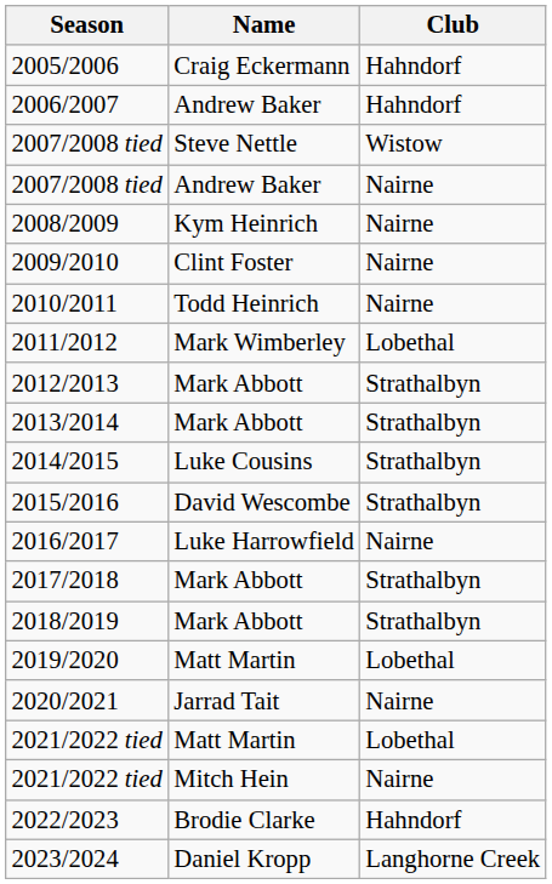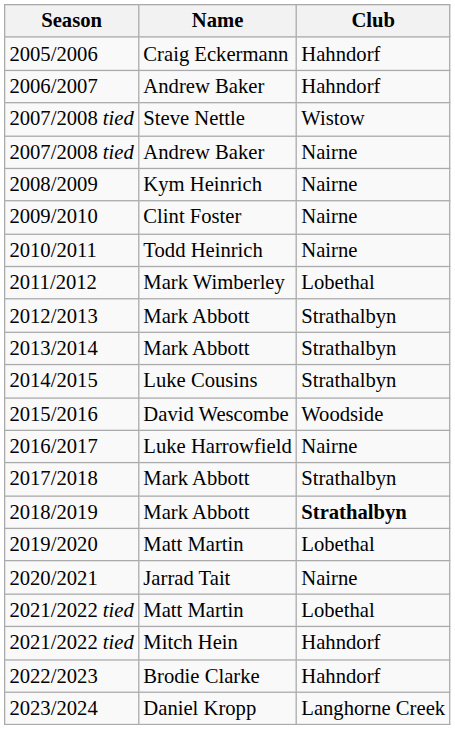 <table class="wikitable">
 <tr>
 <th>Season</th>
 <th>Name</th>
 <th>Club</th>
 </tr>
 <tr>
 <td>2005/2006</td>
 <td>Craig Eckermann</td>
 <td>Hahndorf</td>
 </tr>
 <tr>
 <td>2006/2007</td>
 <td>Andrew Baker</td>
 <td>Hahndorf</td>
 </tr>
 <tr>
 <td>2007/2008 <em>tied</em></td>
 <td>Steve Nettle</td>
 <td>Wistow</td>
 </tr>
 <tr>
 <td>2007/2008 <em>tied</em></td>
 <td>Andrew Baker</td>
 <td>Nairne</td>
 </tr>
 <tr>
 <td>2008/2009</td>
 <td>Kym Heinrich</td>
 <td>Nairne</td>
 </tr>
 <tr>
 <td>2009/2010</td>
 <td>Clint Foster</td>
 <td>Nairne</td>
 </tr>
 <tr>
 <td>2010/2011</td>
 <td>Todd Heinrich</td>
 <td>Nairne</td>
 </tr>
 <tr>
 <td>2011/2012</td>
 <td>Mark Wimberley</td>
 <td>Lobethal</td>
 </tr>
 <tr>
 <td>2012/2013</td>
 <td>Mark Abbott</td>
 <td>Strathalbyn</td>
 </tr>
 <tr>
 <td>2013/2014</td>
 <td>Mark Abbott</td>
 <td>Strathalbyn</td>
 </tr>
 <tr>
 <td>2014/2015</td>
 <td>Luke Cousins</td>
 <td>Strathalbyn</td>
 </tr>
 <tr>
 <td>2015/2016</td>
 <td>David Wescombe</td>
-<td>Strathalbyn</td>
+<td>Woodside</td>
 </tr>
 <tr>
 <td>2016/2017</td>
 <td>Luke Harrowfield</td>
 <td>Nairne</td>
 </tr>
 <tr>
 <td>2017/2018</td>
 <td>Mark Abbott</td>
 <td>Strathalbyn</td>
 </tr>
 <tr>
 <td>2018/2019</td>
 <td>Mark Abbott</td>
-<td>Strathalbyn</td>
+<td><strong>Strathalbyn</strong></td>
 </tr>
 <tr>
 <td>2019/2020</td>
 <td>Matt Martin</td>
 <td>Lobethal</td>
 </tr>
 <tr>
 <td>2020/2021</td>
 <td>Jarrad Tait</td>
 <td>Nairne</td>
 </tr>
 <tr>
 <td>2021/2022 <em>tied</em></td>
 <td>Matt Martin</td>
 <td>Lobethal</td>
 </tr>
 <tr>
 <td>2021/2022 <em>tied</em></td>
 <td>Mitch Hein</td>
-<td>Nairne</td>
+<td>Hahndorf</td>
 </tr>
 <tr>
 <td>2022/2023</td>
 <td>Brodie Clarke</td>
 <td>Hahndorf</td>
 </tr>
 <tr>
 <td>2023/2024</td>
 <td>Daniel Kropp</td>
 <td>Langhorne Creek</td>
 </tr>
 </table>
